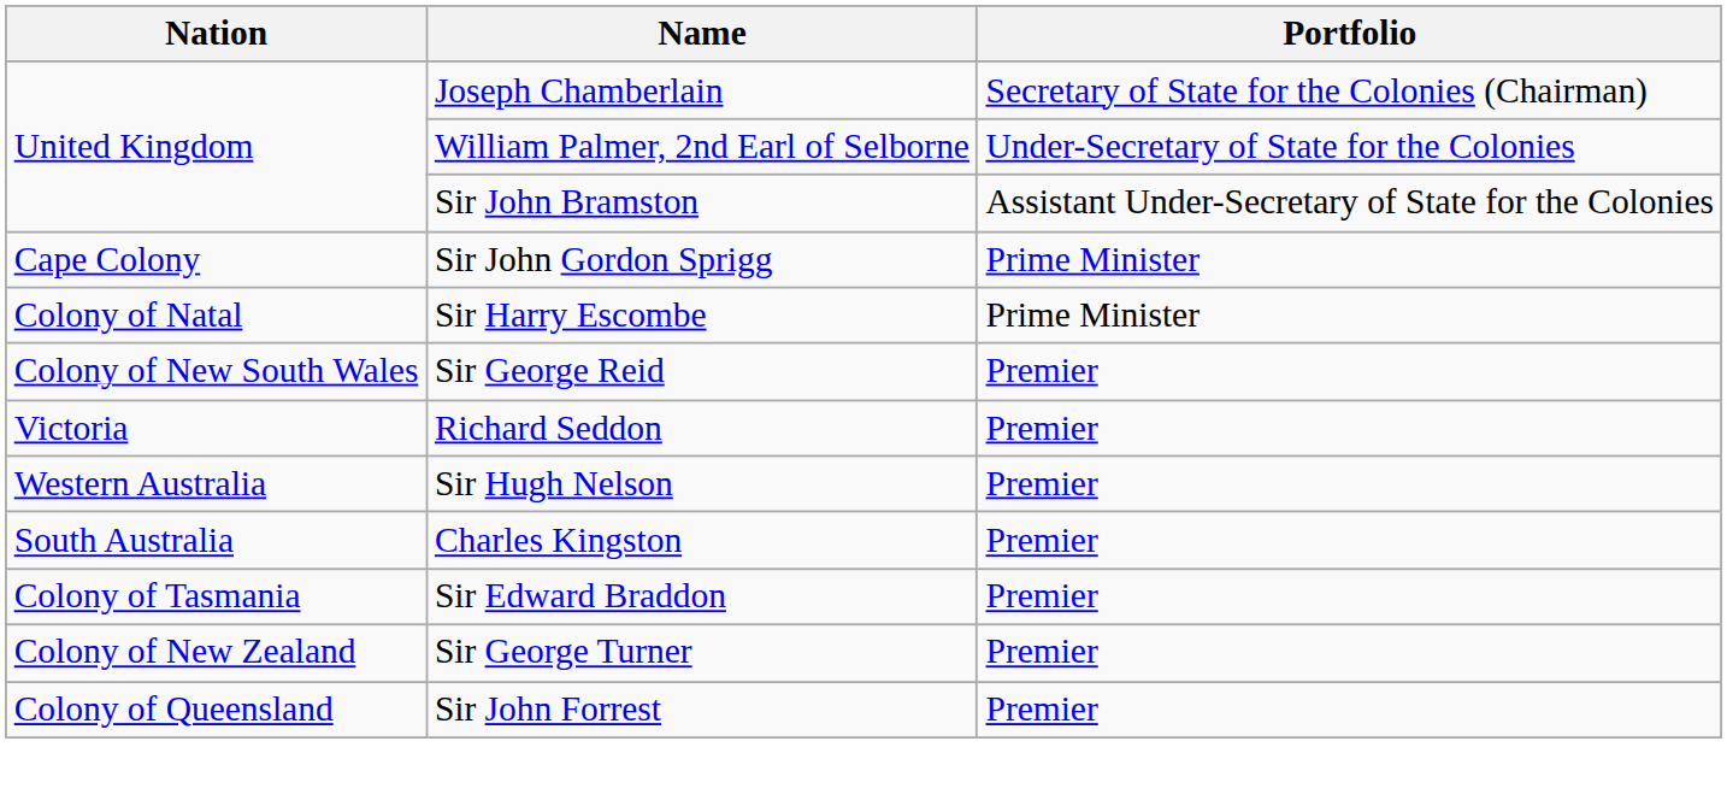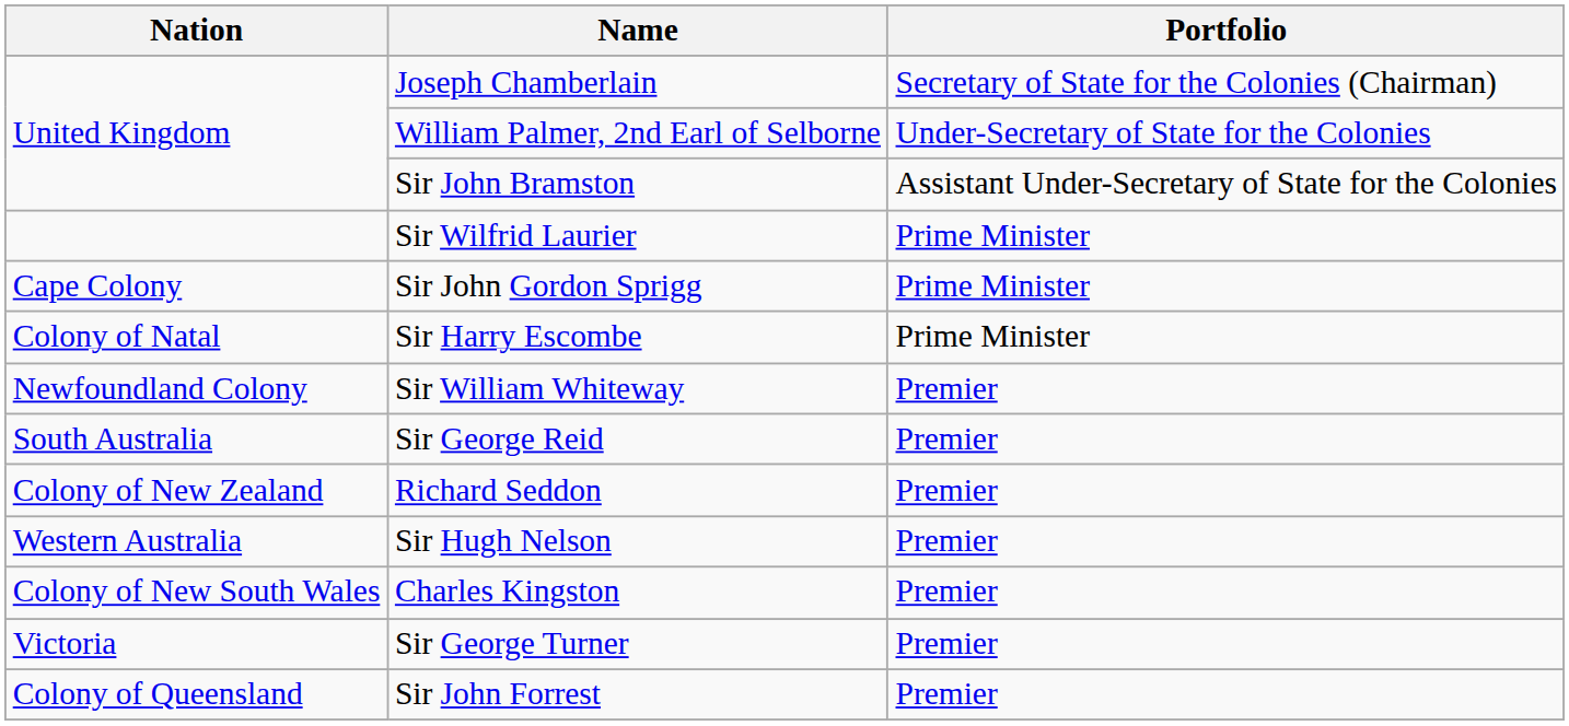 <table class="wikitable">
 <tr>
 <th>Nation</th>
 <th>Name</th>
 <th>Portfolio</th>
 </tr>
 <tr>
 <td rowspan=3> <a href='#'>United Kingdom</a></td>
 <td><a href='#'>Joseph Chamberlain</a></td>
 <td><a href='#'>Secretary of State for the Colonies</a> (Chairman)</td>
 </tr>
 <tr>
 <td><a href='#'>William Palmer, 2nd Earl of Selborne</a></td>
 <td><a href='#'>Under-Secretary of State for the Colonies</a></td>
 </tr>
 <tr>
 <td>Sir <a href='#'>John Bramston</a></td>
 <td>Assistant Under-Secretary of State for the Colonies</td>
 </tr>
 <tr>
+<td></td>
+<td>Sir <a href='#'>Wilfrid Laurier</a></td>
+<td><a href='#'>Prime Minister</a></td>
+</tr>
+<tr>
 <td> <a href='#'>Cape Colony</a></td>
 <td>Sir John <a href='#'>Gordon Sprigg</a></td>
 <td><a href='#'>Prime Minister</a></td>
 </tr>
 <tr>
 <td> <a href='#'>Colony of Natal</a></td>
 <td>Sir <a href='#'>Harry Escombe</a></td>
 <td>Prime Minister</td>
 </tr>
 <tr>
-<td> <a href='#'>Colony of New South Wales</a></td>
+<td> <a href='#'>Newfoundland Colony</a></td>
+<td>Sir <a href='#'>William Whiteway</a></td>
+<td><a href='#'>Premier</a></td>
+</tr>
+<tr>
+<td> <a href='#'>South Australia</a></td>
 <td>Sir <a href='#'>George Reid</a></td>
 <td><a href='#'>Premier</a></td>
 </tr>
 <tr>
-<td> <a href='#'>Victoria</a></td>
+<td> <a href='#'>Colony of New Zealand</a></td>
 <td><a href='#'>Richard Seddon</a></td>
 <td><a href='#'>Premier</a></td>
 </tr>
 <tr>
 <td> <a href='#'>Western Australia</a></td>
 <td>Sir <a href='#'>Hugh Nelson</a></td>
 <td><a href='#'>Premier</a></td>
 </tr>
 <tr>
-<td> <a href='#'>South Australia</a></td>
+<td> <a href='#'>Colony of New South Wales</a></td>
 <td><a href='#'>Charles Kingston</a></td>
 <td><a href='#'>Premier</a></td>
 </tr>
 <tr>
-<td> <a href='#'>Colony of Tasmania</a></td>
-<td>Sir <a href='#'>Edward Braddon</a></td>
-<td><a href='#'>Premier</a></td>
-</tr>
-<tr>
-<td> <a href='#'>Colony of New Zealand</a></td>
+<td> <a href='#'>Victoria</a></td>
 <td>Sir <a href='#'>George Turner</a></td>
 <td><a href='#'>Premier</a></td>
 </tr>
 <tr>
 <td> <a href='#'>Colony of Queensland</a></td>
 <td>Sir <a href='#'>John Forrest</a></td>
 <td><a href='#'>Premier</a></td>
 </tr>
 </table>
